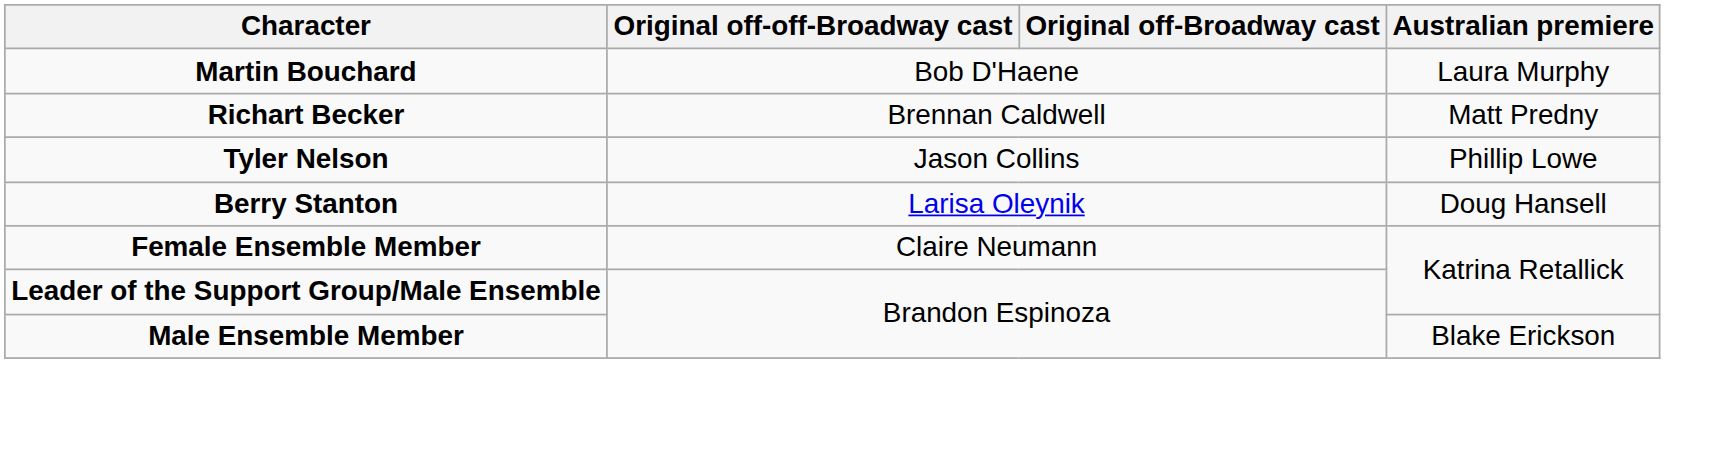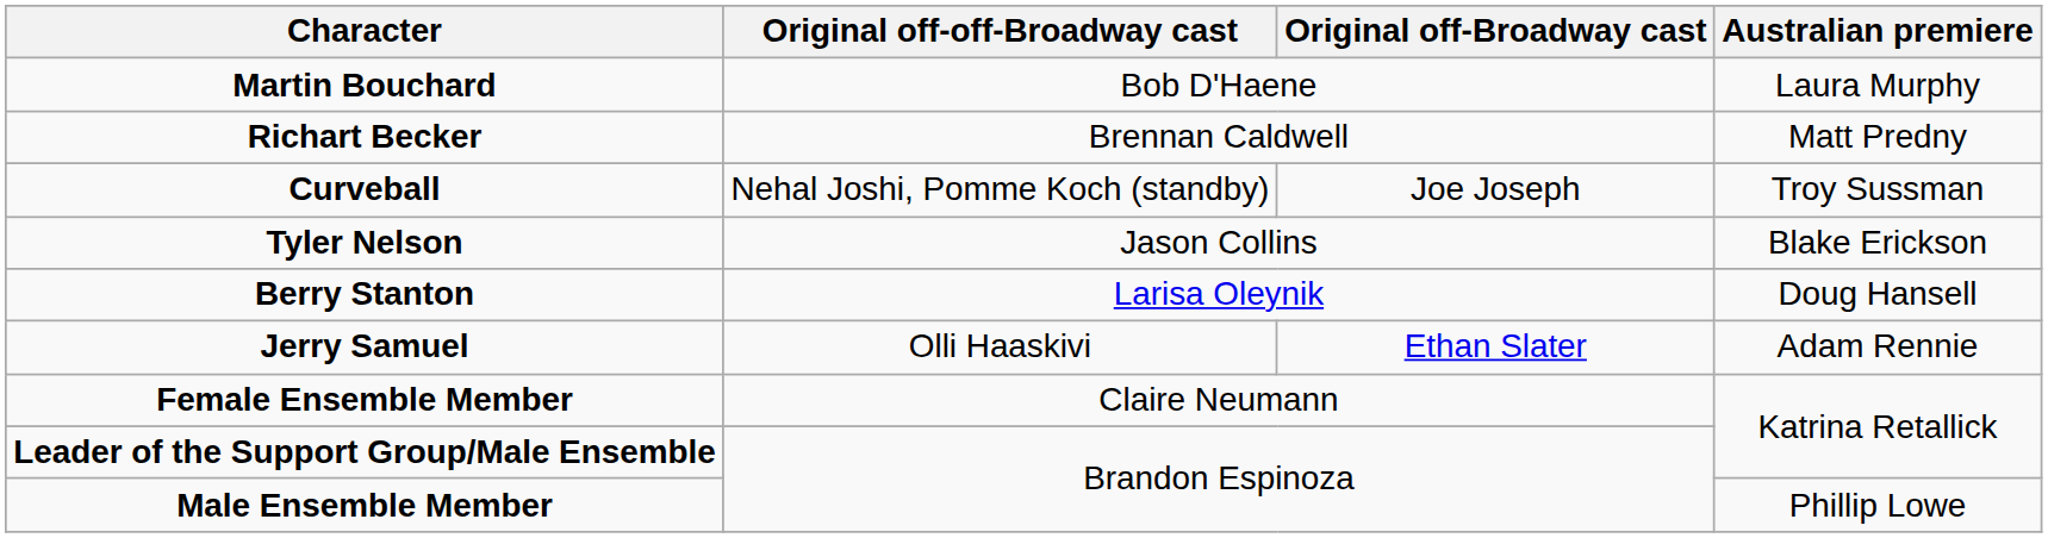 <table class="wikitable" style="text-align: center;">
 <tr>
 <th>Character</th>
 <th>Original off-off-Broadway cast</th>
 <th>Original off-Broadway cast</th>
 <th>Australian premiere</th>
 </tr>
 <tr>
 <td><strong>Martin Bouchard</strong></td>
 <td colspan="2">Bob D'Haene</td>
 <td>Laura Murphy</td>
 </tr>
 <tr>
 <td><strong>Richart Becker</strong></td>
 <td colspan="2">Brennan Caldwell</td>
 <td>Matt Predny</td>
 </tr>
 <tr>
+<td><strong>Curveball</strong></td>
+<td>Nehal Joshi, Pomme Koch (standby)</td>
+<td>Joe Joseph</td>
+<td>Troy Sussman</td>
+</tr>
+<tr>
 <td><strong>Tyler Nelson</strong></td>
 <td colspan="2">Jason Collins</td>
-<td>Phillip Lowe</td>
+<td>Blake Erickson</td>
 </tr>
 <tr>
 <td><strong>Berry Stanton</strong></td>
 <td colspan="2"><a href='#'>Larisa Oleynik</a></td>
 <td>Doug Hansell</td>
+</tr>
+<tr>
+<td><strong>Jerry Samuel</strong></td>
+<td>Olli Haaskivi</td>
+<td><a href='#'>Ethan Slater</a></td>
+<td>Adam Rennie</td>
 </tr>
 <tr>
 <td><strong>Female Ensemble Member</strong></td>
 <td colspan="2">Claire Neumann</td>
 <td rowspan="2">Katrina Retallick</td>
 </tr>
 <tr>
 <td><strong>Leader of the Support Group/Male Ensemble</strong></td>
 <td colspan="2" rowspan="2">Brandon Espinoza</td>
 </tr>
 <tr>
 <td><strong>Male Ensemble Member</strong></td>
-<td>Blake Erickson</td>
+<td>Phillip Lowe</td>
 </tr>
 </table>
